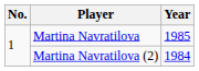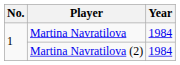 <table class="sortable wikitable">
 <tr>
 <th>No.</th>
 <th>Player</th>
 <th>Year</th>
 </tr>
 <tr>
 <td rowspan="2">1</td>
 <td> <a href='#'>Martina Navratilova</a></td>
-<td><a href='#'>1985</a></td>
+<td><a href='#'>1984</a></td>
 </tr>
 <tr>
 <td> <a href='#'>Martina Navratilova</a> (2)</td>
 <td><a href='#'>1984</a></td>
 </tr>
 </table>
